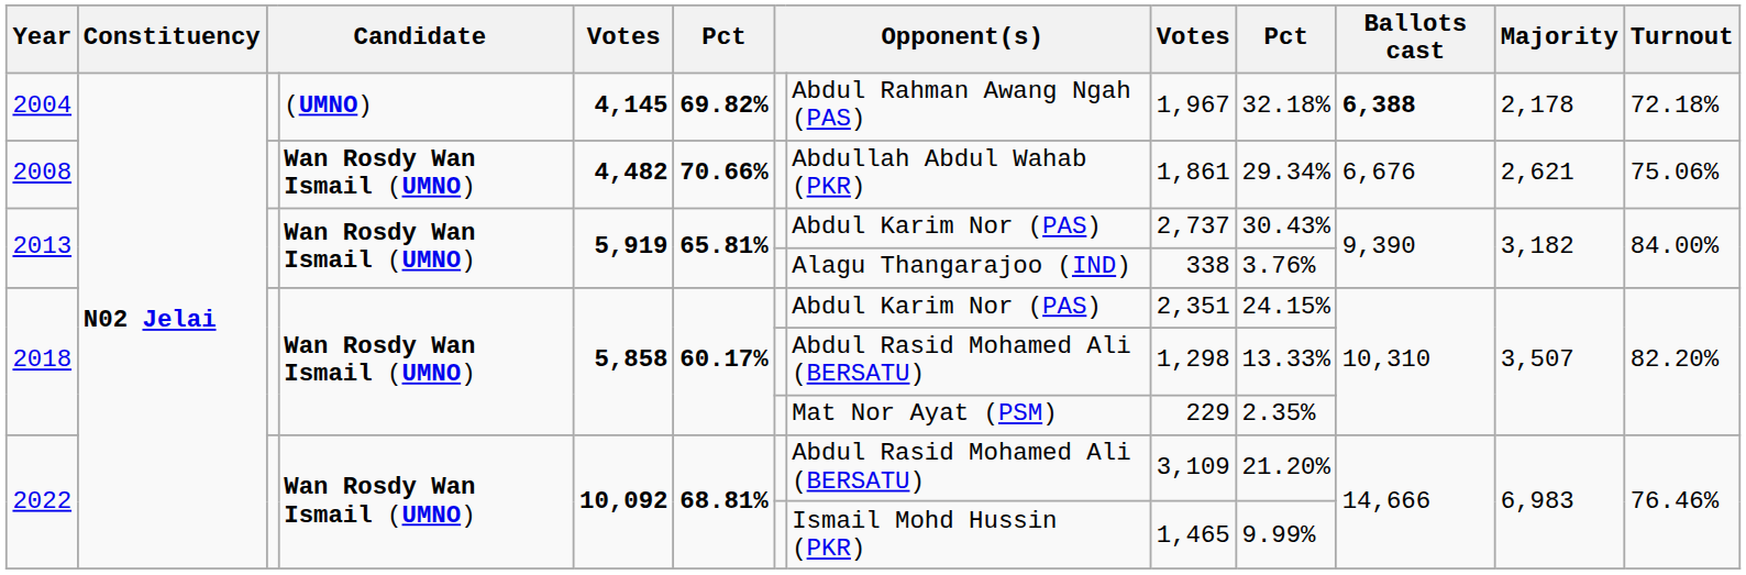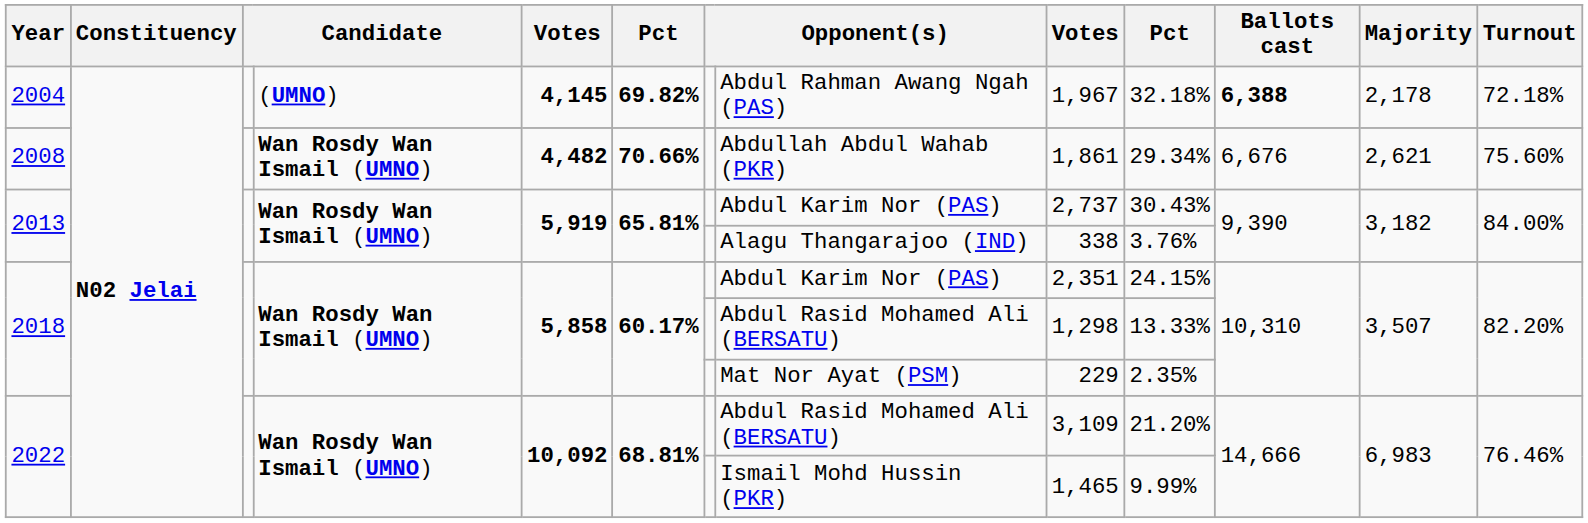 <table class="wikitable" style="margin:0.5em ; font-size:95%">
 <tr>
 <th>Year</th>
 <th>Constituency</th>
 <th colspan=2>Candidate</th>
 <th>Votes</th>
 <th>Pct</th>
 <th colspan=2>Opponent(s)</th>
 <th>Votes</th>
 <th>Pct</th>
 <th>Ballots cast</th>
 <th>Majority</th>
 <th>Turnout</th>
 </tr>
 <tr>
 <td><a href='#'>2004</a></td>
 <td rowspan=9><strong>N02 <a href='#'>Jelai</a></strong></td>
 <td></td>
 <td> (<a href='#'><strong>UMNO</strong></a>)</td>
 <td align="right"><strong>4,145</strong></td>
 <td><strong>69.82%</strong></td>
 <td></td>
 <td>Abdul Rahman Awang Ngah (<a href='#'>PAS</a>)</td>
 <td align="right">1,967</td>
 <td>32.18%</td>
 <td><strong>6,388</strong></td>
 <td>2,178</td>
 <td>72.18%</td>
 </tr>
 <tr>
 <td><a href='#'>2008</a></td>
 <td></td>
 <td><strong>Wan Rosdy Wan Ismail</strong> (<a href='#'><strong>UMNO</strong></a>)</td>
 <td align="right"><strong>4,482</strong></td>
 <td><strong>70.66%</strong></td>
 <td></td>
 <td>Abdullah Abdul Wahab (<a href='#'>PKR</a>)</td>
 <td align="right">1,861</td>
 <td>29.34%</td>
 <td>6,676</td>
 <td>2,621</td>
-<td>75.06%</td>
+<td>75.60%</td>
 </tr>
 <tr>
 <td rowspan=2><a href='#'>2013</a></td>
 <td rowspan=2 ></td>
 <td rowspan=2><strong>Wan Rosdy Wan Ismail</strong> (<a href='#'><strong>UMNO</strong></a>)</td>
 <td rowspan=2 align="right"><strong>5,919</strong></td>
 <td rowspan=2><strong>65.81%</strong></td>
 <td></td>
 <td>Abdul Karim Nor (<a href='#'>PAS</a>)</td>
 <td align="right">2,737</td>
 <td>30.43%</td>
 <td rowspan=2>9,390</td>
 <td rowspan=2>3,182</td>
 <td rowspan=2>84.00%</td>
 </tr>
 <tr>
 <td></td>
 <td>Alagu Thangarajoo (<a href='#'>IND</a>)</td>
 <td align="right">338</td>
 <td>3.76%</td>
 </tr>
 <tr>
 <td rowspan=3><a href='#'>2018</a></td>
 <td rowspan=3 ></td>
 <td rowspan=3><strong>Wan Rosdy Wan Ismail</strong> (<a href='#'><strong>UMNO</strong></a>)</td>
 <td rowspan=3 align="right"><strong>5,858</strong></td>
 <td rowspan=3><strong>60.17%</strong></td>
 <td></td>
 <td>Abdul Karim Nor (<a href='#'>PAS</a>)</td>
 <td align="right">2,351</td>
 <td>24.15%</td>
 <td rowspan=3>10,310</td>
 <td rowspan=3>3,507</td>
 <td rowspan=3>82.20%</td>
 </tr>
 <tr>
 <td></td>
 <td>Abdul Rasid Mohamed Ali (<a href='#'>BERSATU</a>)</td>
 <td align="right">1,298</td>
 <td>13.33%</td>
 </tr>
 <tr>
 <td></td>
 <td>Mat Nor Ayat (<a href='#'>PSM</a>)</td>
 <td align="right">229</td>
 <td>2.35%</td>
 </tr>
 <tr>
 <td rowspan=2><a href='#'>2022</a></td>
 <td rowspan=2 ></td>
 <td rowspan=2><strong>Wan Rosdy Wan Ismail</strong> (<a href='#'><strong>UMNO</strong></a>)</td>
 <td rowspan=2 align="right"><strong>10,092</strong></td>
 <td rowspan=2><strong>68.81%</strong></td>
 <td bgcolor=></td>
 <td>Abdul Rasid Mohamed Ali (<a href='#'>BERSATU</a>)</td>
 <td align="right">3,109</td>
 <td>21.20%</td>
 <td rowspan=2>14,666</td>
 <td rowspan=2>6,983</td>
 <td rowspan=2>76.46%</td>
 </tr>
 <tr>
 <td></td>
 <td>Ismail Mohd Hussin (<a href='#'>PKR</a>)</td>
 <td align="right">1,465</td>
 <td>9.99%</td>
 </tr>
 </table>
